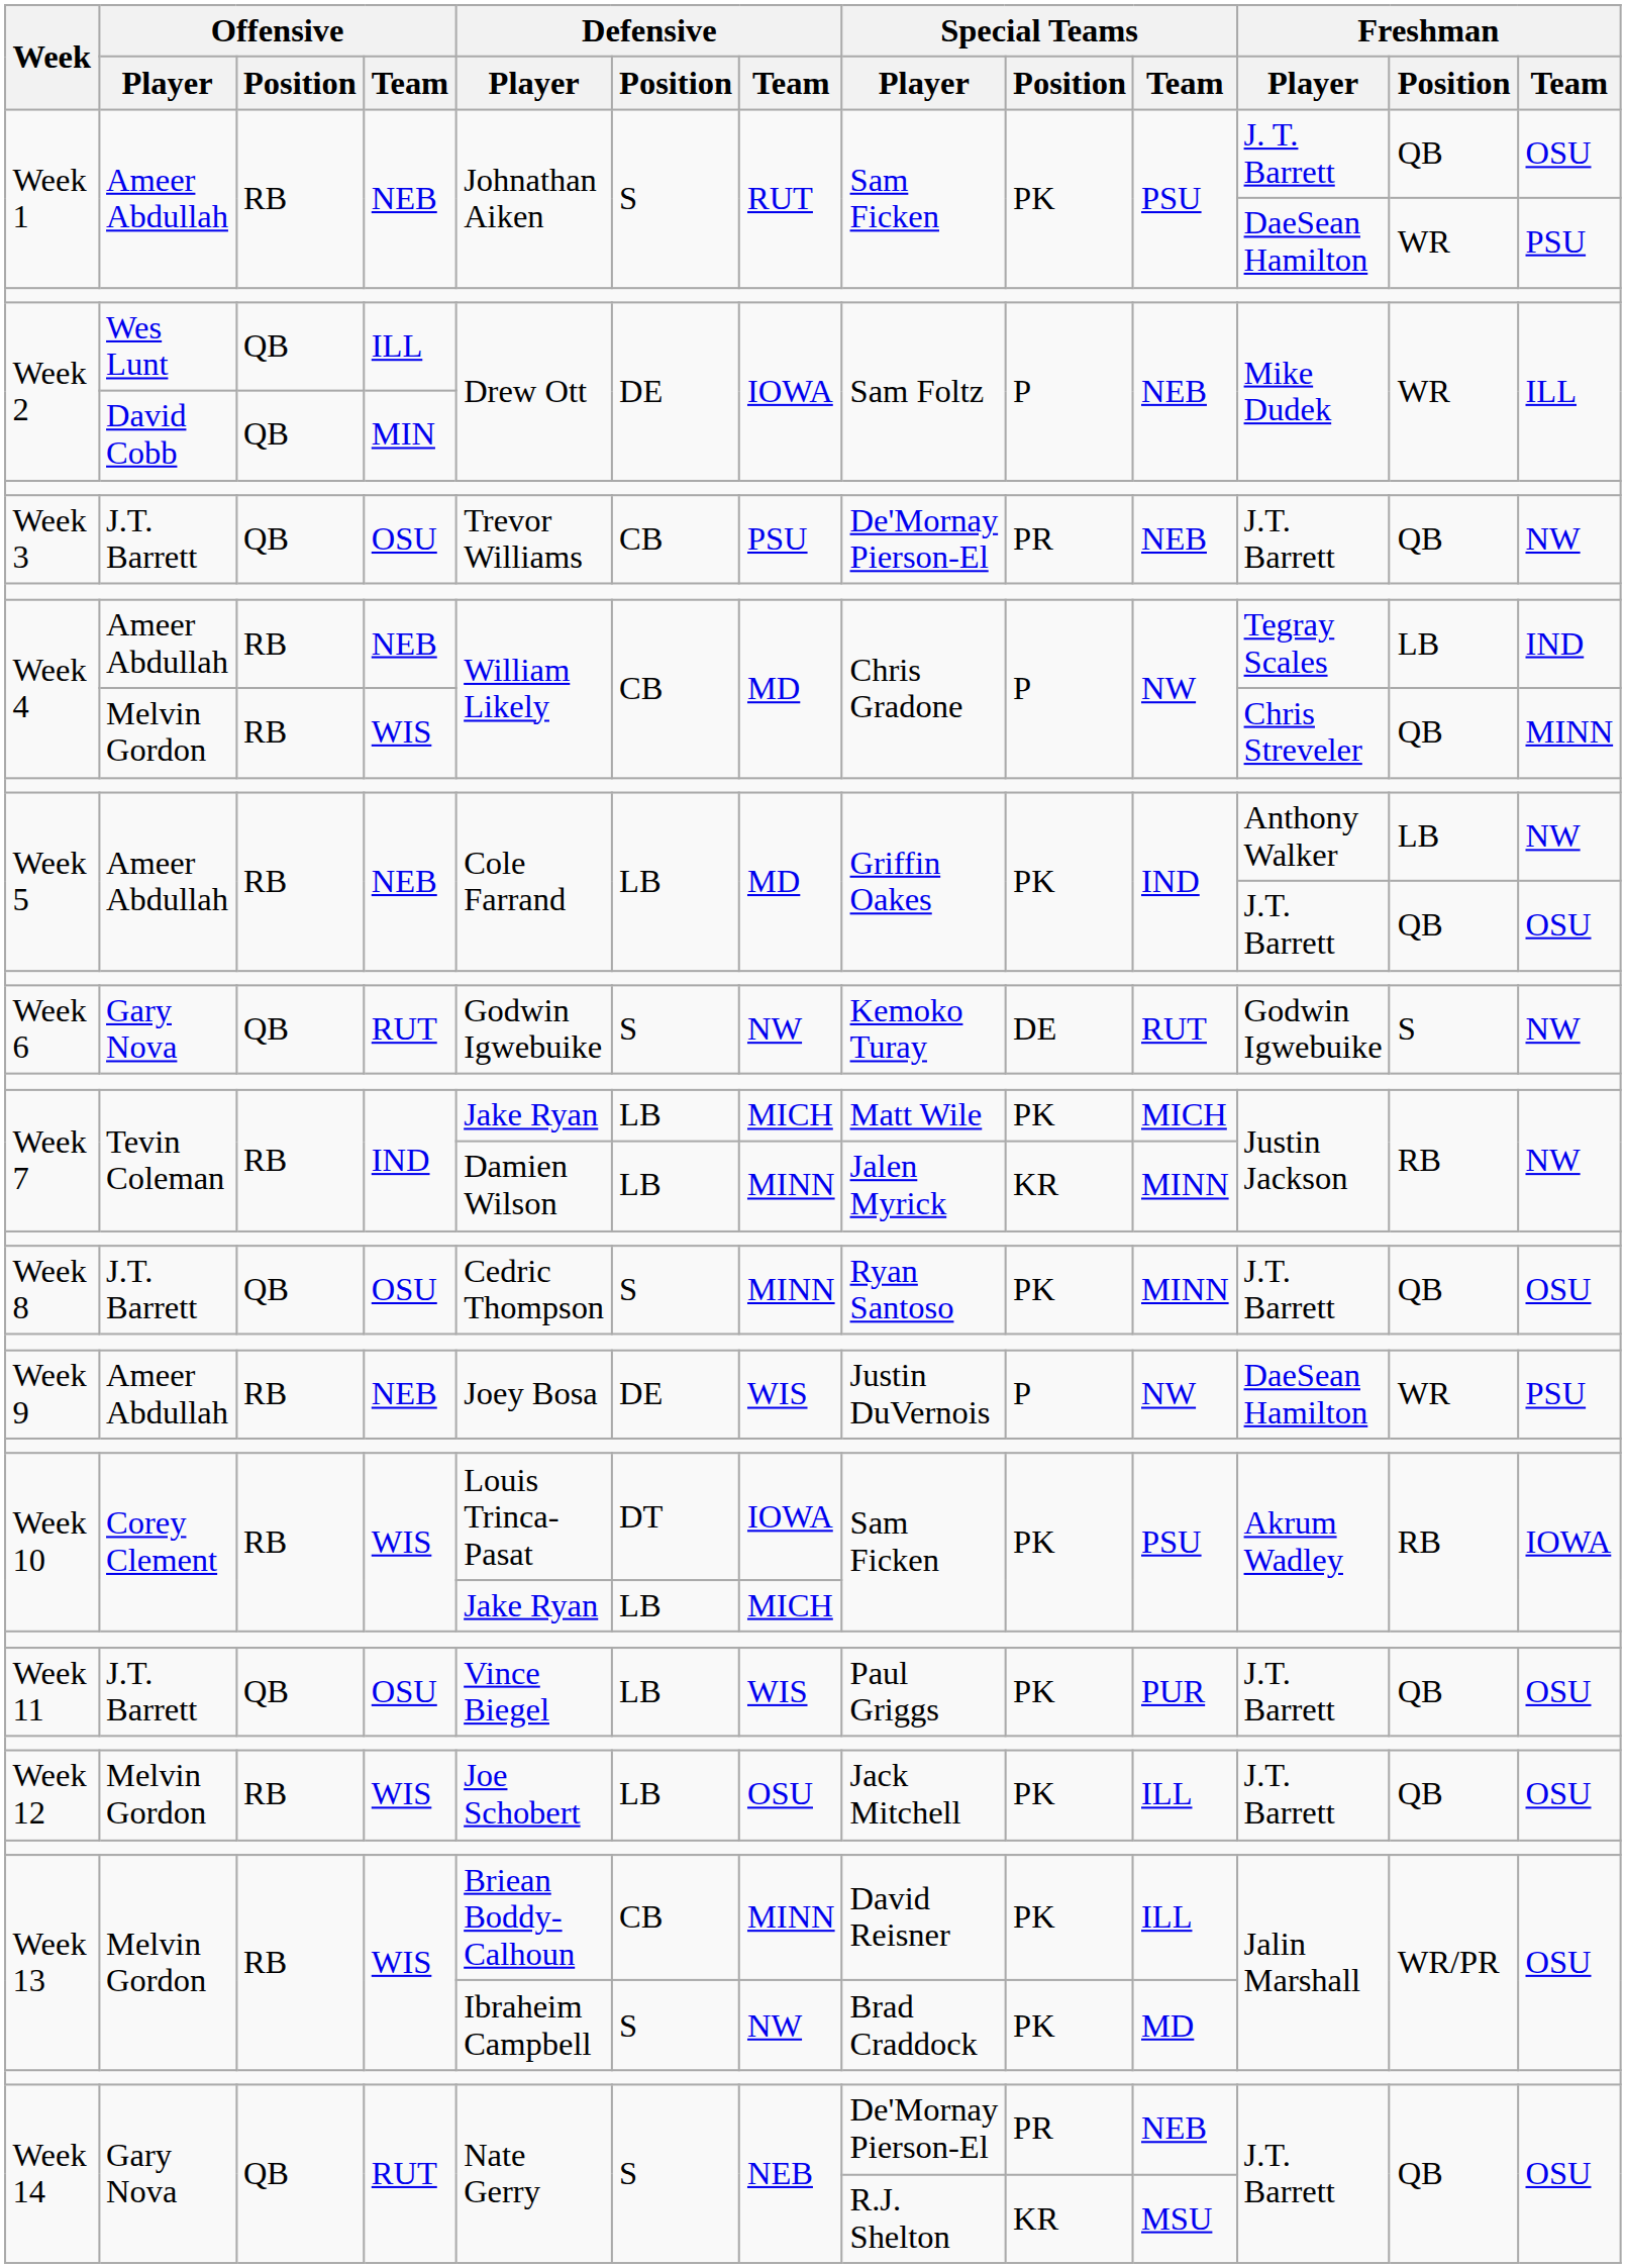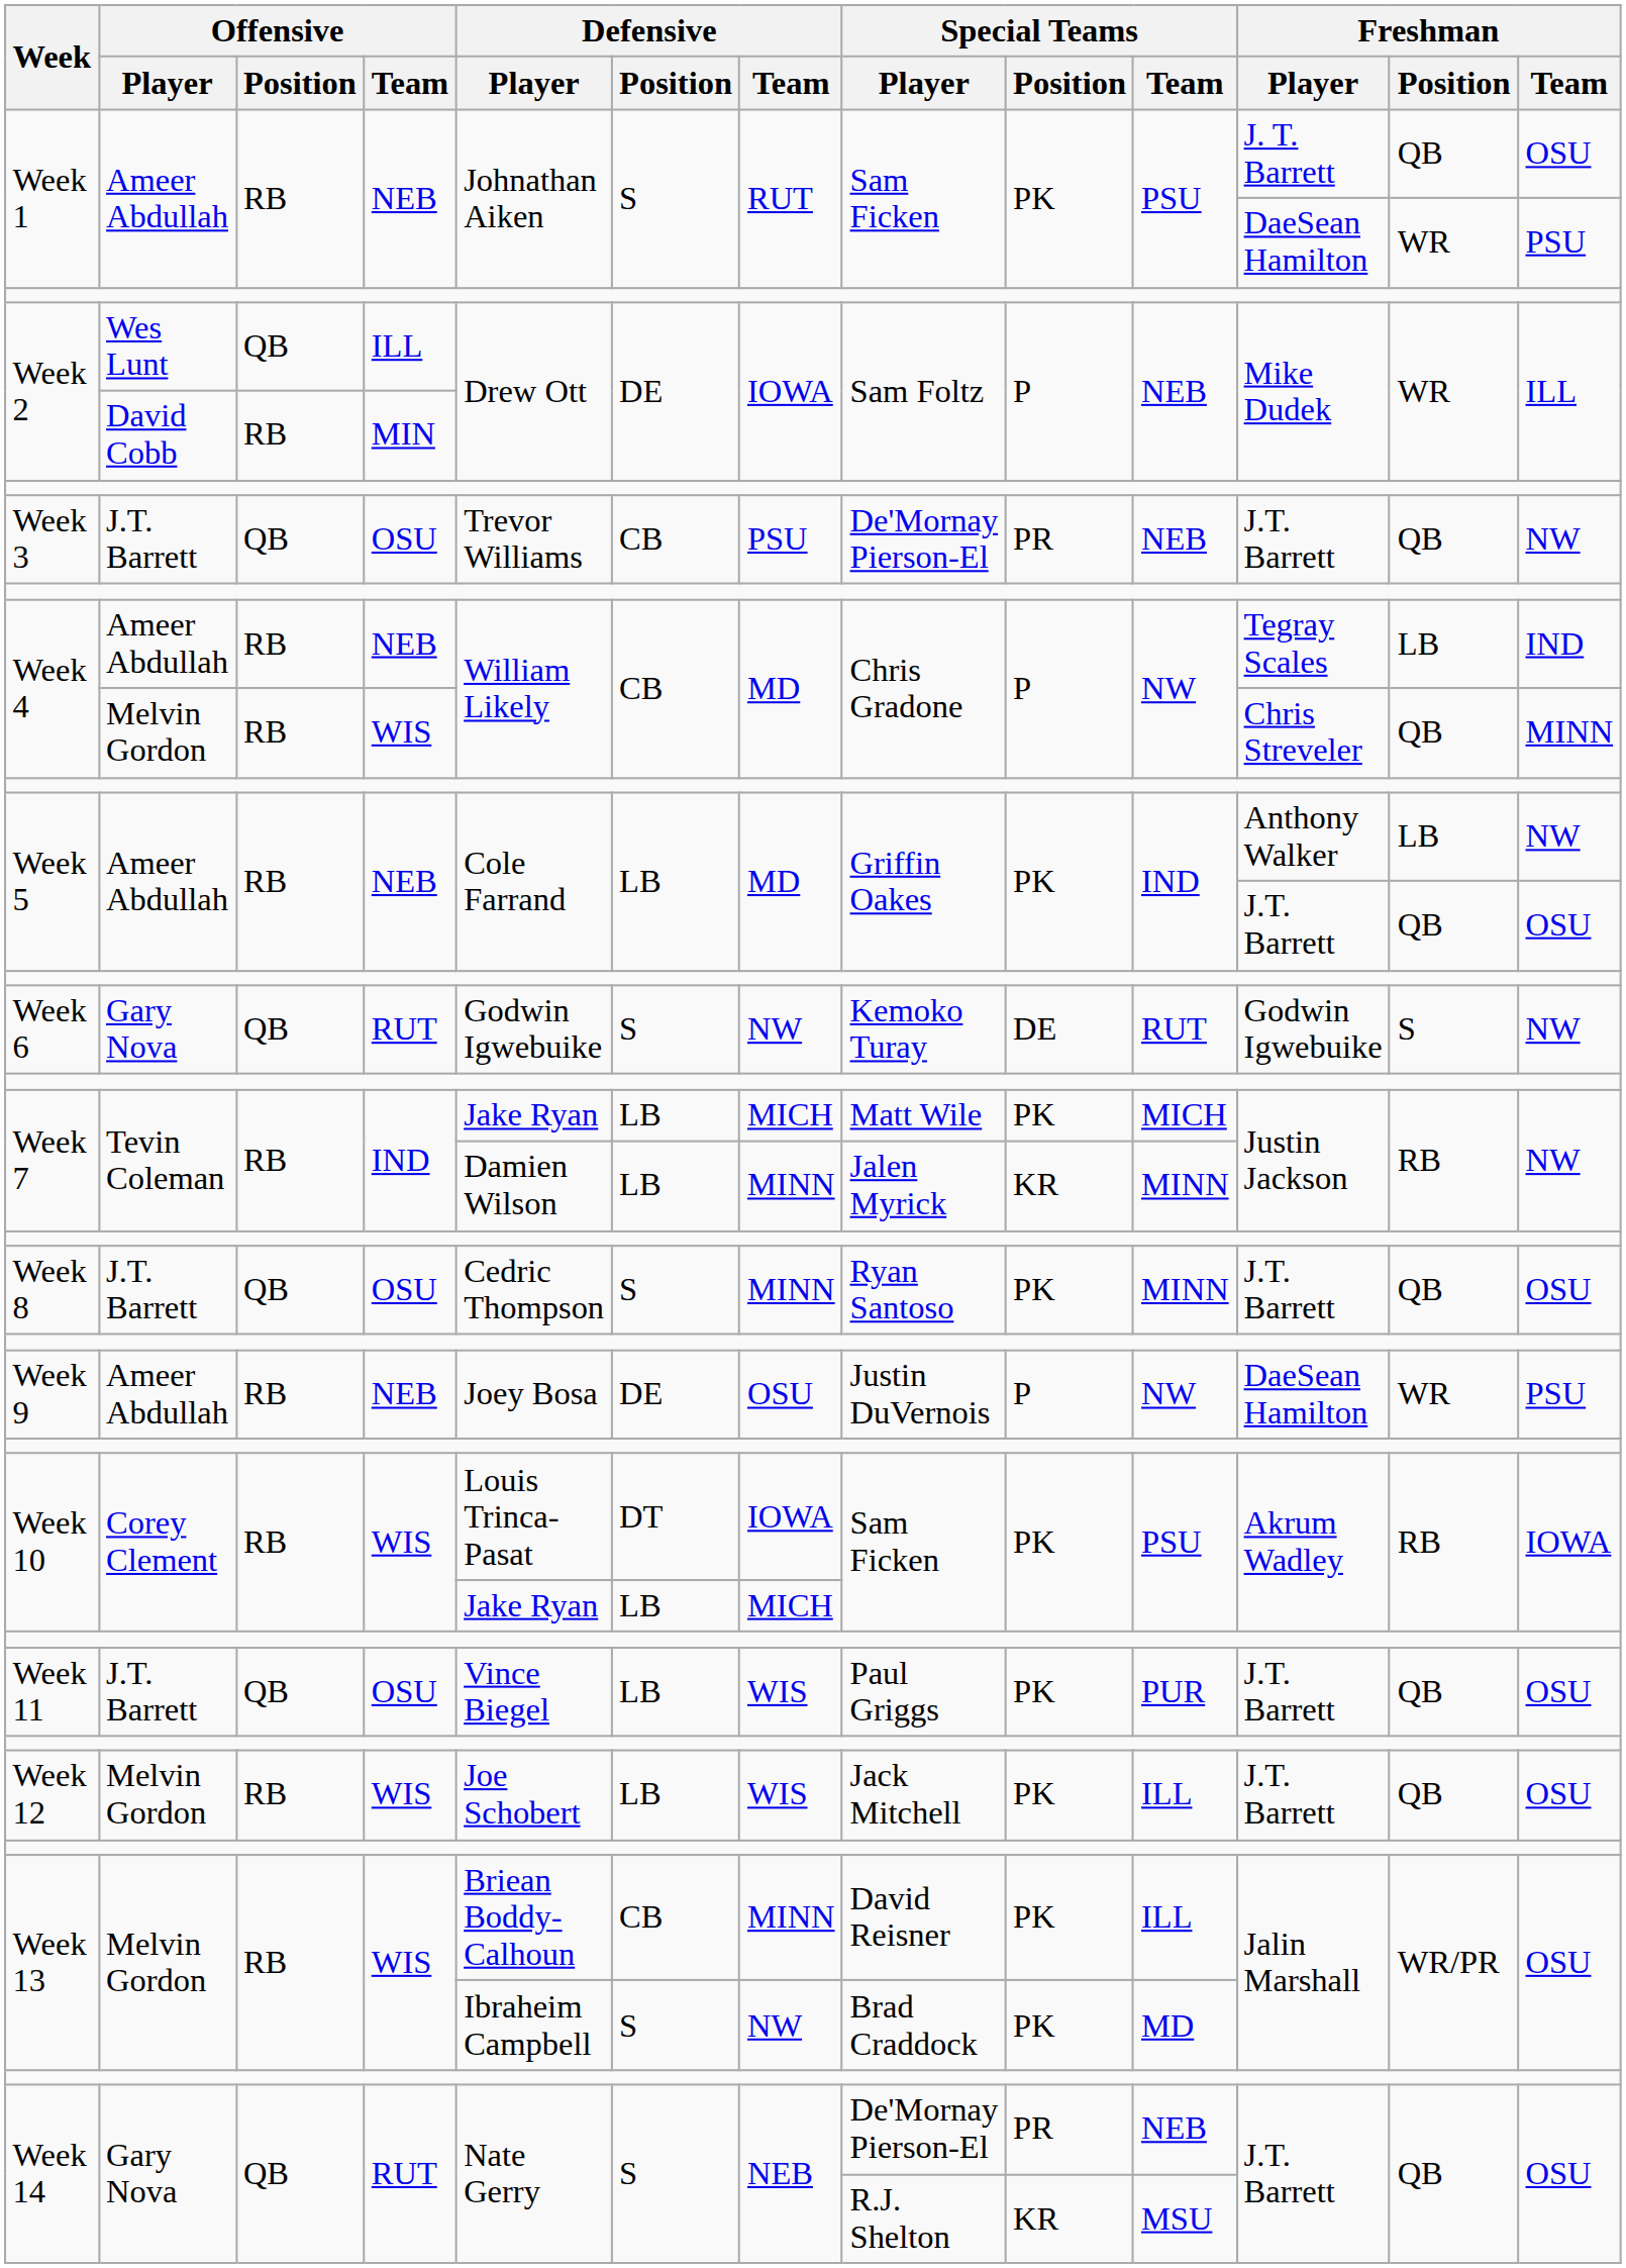 <table class="wikitable">
 <tr>
 <th rowspan="2">Week</th>
 <th colspan="3">Offensive</th>
 <th colspan="3">Defensive</th>
 <th colspan="3">Special Teams</th>
 <th colspan="3">Freshman</th>
 </tr>
 <tr>
 <th>Player</th>
 <th>Position</th>
 <th>Team</th>
 <th>Player</th>
 <th>Position</th>
 <th>Team</th>
 <th>Player</th>
 <th>Position</th>
 <th>Team</th>
 <th>Player</th>
 <th>Position</th>
 <th>Team</th>
 </tr>
 <tr>
 <td rowspan="2">Week 1</td>
 <td rowspan="2"><a href='#'>Ameer Abdullah</a></td>
 <td rowspan="2">RB</td>
 <td rowspan="2"><a href='#'>NEB</a></td>
 <td rowspan="2">Johnathan Aiken</td>
 <td rowspan="2">S</td>
 <td rowspan="2"><a href='#'>RUT</a></td>
 <td rowspan="2"><a href='#'>Sam Ficken</a></td>
 <td rowspan="2">PK</td>
 <td rowspan="2"><a href='#'>PSU</a></td>
 <td><a href='#'>J. T. Barrett</a></td>
 <td>QB</td>
 <td><a href='#'>OSU</a></td>
 </tr>
 <tr>
 <td><a href='#'>DaeSean Hamilton</a></td>
 <td>WR</td>
 <td><a href='#'>PSU</a></td>
 </tr>
 <tr>
 <td colspan="13"></td>
 </tr>
 <tr>
 <td rowspan="2">Week 2</td>
 <td><a href='#'>Wes Lunt</a></td>
 <td>QB</td>
 <td><a href='#'>ILL</a></td>
 <td rowspan="2">Drew Ott</td>
 <td rowspan="2">DE</td>
 <td rowspan="2"><a href='#'>IOWA</a></td>
 <td rowspan="2">Sam Foltz</td>
 <td rowspan="2">P</td>
 <td rowspan="2"><a href='#'>NEB</a></td>
 <td rowspan="2"><a href='#'>Mike Dudek</a></td>
 <td rowspan="2">WR</td>
 <td rowspan="2"><a href='#'>ILL</a></td>
 </tr>
 <tr>
 <td><a href='#'>David Cobb</a></td>
-<td>QB</td>
+<td>RB</td>
 <td><a href='#'>MIN</a></td>
 </tr>
 <tr>
 <td colspan="13"></td>
 </tr>
 <tr>
 <td>Week 3</td>
 <td>J.T. Barrett</td>
 <td>QB</td>
 <td><a href='#'>OSU</a></td>
 <td>Trevor Williams</td>
 <td>CB</td>
 <td><a href='#'>PSU</a></td>
 <td><a href='#'>De'Mornay Pierson-El</a></td>
 <td>PR</td>
 <td><a href='#'>NEB</a></td>
 <td>J.T. Barrett</td>
 <td>QB</td>
 <td><a href='#'>NW</a></td>
 </tr>
 <tr>
 <td colspan="13"></td>
 </tr>
 <tr>
 <td rowspan="2">Week 4</td>
 <td>Ameer Abdullah</td>
 <td>RB</td>
 <td><a href='#'>NEB</a></td>
 <td rowspan="2"><a href='#'>William Likely</a></td>
 <td rowspan="2">CB</td>
 <td rowspan="2"><a href='#'>MD</a></td>
 <td rowspan="2">Chris Gradone</td>
 <td rowspan="2">P</td>
 <td rowspan="2"><a href='#'>NW</a></td>
 <td><a href='#'>Tegray Scales</a></td>
 <td>LB</td>
 <td><a href='#'>IND</a></td>
 </tr>
 <tr>
 <td>Melvin Gordon</td>
 <td>RB</td>
 <td><a href='#'>WIS</a></td>
 <td><a href='#'>Chris Streveler</a></td>
 <td>QB</td>
 <td><a href='#'>MINN</a></td>
 </tr>
 <tr>
 <td colspan="13"></td>
 </tr>
 <tr>
 <td rowspan="2">Week 5</td>
 <td rowspan="2">Ameer Abdullah</td>
 <td rowspan="2">RB</td>
 <td rowspan="2"><a href='#'>NEB</a></td>
 <td rowspan="2">Cole Farrand</td>
 <td rowspan="2">LB</td>
 <td rowspan="2"><a href='#'>MD</a></td>
 <td rowspan="2"><a href='#'>Griffin Oakes</a></td>
 <td rowspan="2">PK</td>
 <td rowspan="2"><a href='#'>IND</a></td>
 <td>Anthony Walker</td>
 <td>LB</td>
 <td><a href='#'>NW</a></td>
 </tr>
 <tr>
 <td>J.T. Barrett</td>
 <td>QB</td>
 <td><a href='#'>OSU</a></td>
 </tr>
 <tr>
 <td colspan="13"></td>
 </tr>
 <tr>
 <td>Week 6</td>
 <td><a href='#'>Gary Nova</a></td>
 <td>QB</td>
 <td><a href='#'>RUT</a></td>
 <td>Godwin Igwebuike</td>
 <td>S</td>
 <td><a href='#'>NW</a></td>
 <td><a href='#'>Kemoko Turay</a></td>
 <td>DE</td>
 <td><a href='#'>RUT</a></td>
 <td>Godwin Igwebuike</td>
 <td>S</td>
 <td><a href='#'>NW</a></td>
 </tr>
 <tr>
 <td colspan="13"></td>
 </tr>
 <tr>
 <td rowspan="2">Week 7</td>
 <td rowspan="2">Tevin Coleman</td>
 <td rowspan="2">RB</td>
 <td rowspan="2"><a href='#'>IND</a></td>
 <td><a href='#'>Jake Ryan</a></td>
 <td>LB</td>
 <td><a href='#'>MICH</a></td>
 <td><a href='#'>Matt Wile</a></td>
 <td>PK</td>
 <td><a href='#'>MICH</a></td>
 <td rowspan="2">Justin Jackson</td>
 <td rowspan="2">RB</td>
 <td rowspan="2"><a href='#'>NW</a></td>
 </tr>
 <tr>
 <td>Damien Wilson</td>
 <td>LB</td>
 <td><a href='#'>MINN</a></td>
 <td><a href='#'>Jalen Myrick</a></td>
 <td>KR</td>
 <td><a href='#'>MINN</a></td>
 </tr>
 <tr>
 <td colspan="13"></td>
 </tr>
 <tr>
 <td>Week 8</td>
 <td>J.T. Barrett</td>
 <td>QB</td>
 <td><a href='#'>OSU</a></td>
 <td>Cedric Thompson</td>
 <td>S</td>
 <td><a href='#'>MINN</a></td>
 <td><a href='#'>Ryan Santoso</a></td>
 <td>PK</td>
 <td><a href='#'>MINN</a></td>
 <td>J.T. Barrett</td>
 <td>QB</td>
 <td><a href='#'>OSU</a></td>
 </tr>
 <tr>
 <td colspan="13"></td>
 </tr>
 <tr>
 <td>Week 9</td>
 <td>Ameer Abdullah</td>
 <td>RB</td>
 <td><a href='#'>NEB</a></td>
 <td>Joey Bosa</td>
 <td>DE</td>
-<td><a href='#'>WIS</a></td>
+<td><a href='#'>OSU</a></td>
 <td>Justin DuVernois</td>
 <td>P</td>
 <td><a href='#'>NW</a></td>
 <td><a href='#'>DaeSean Hamilton</a></td>
 <td>WR</td>
 <td><a href='#'>PSU</a></td>
 </tr>
 <tr>
 <td colspan="13"></td>
 </tr>
 <tr>
 <td rowspan="2">Week 10</td>
 <td rowspan="2"><a href='#'>Corey Clement</a></td>
 <td rowspan="2">RB</td>
 <td rowspan="2"><a href='#'>WIS</a></td>
 <td>Louis Trinca-Pasat</td>
 <td>DT</td>
 <td><a href='#'>IOWA</a></td>
 <td rowspan="2">Sam Ficken</td>
 <td rowspan="2">PK</td>
 <td rowspan="2"><a href='#'>PSU</a></td>
 <td rowspan="2"><a href='#'>Akrum Wadley</a></td>
 <td rowspan="2">RB</td>
 <td rowspan="2"><a href='#'>IOWA</a></td>
 </tr>
 <tr>
 <td><a href='#'>Jake Ryan</a></td>
 <td>LB</td>
 <td><a href='#'>MICH</a></td>
 </tr>
 <tr>
 <td colspan="13"></td>
 </tr>
 <tr>
 <td>Week 11</td>
 <td>J.T. Barrett</td>
 <td>QB</td>
 <td><a href='#'>OSU</a></td>
 <td><a href='#'>Vince Biegel</a></td>
 <td>LB</td>
 <td><a href='#'>WIS</a></td>
 <td>Paul Griggs</td>
 <td>PK</td>
 <td><a href='#'>PUR</a></td>
 <td>J.T. Barrett</td>
 <td>QB</td>
 <td><a href='#'>OSU</a></td>
 </tr>
 <tr>
 <td colspan="13"></td>
 </tr>
 <tr>
 <td>Week 12</td>
 <td>Melvin Gordon</td>
 <td>RB</td>
 <td><a href='#'>WIS</a></td>
 <td><a href='#'>Joe Schobert</a></td>
 <td>LB</td>
-<td><a href='#'>OSU</a></td>
+<td><a href='#'>WIS</a></td>
 <td>Jack Mitchell</td>
 <td>PK</td>
 <td><a href='#'>ILL</a></td>
 <td>J.T. Barrett</td>
 <td>QB</td>
 <td><a href='#'>OSU</a></td>
 </tr>
 <tr>
 <td colspan="13"></td>
 </tr>
 <tr>
 <td rowspan="2">Week 13</td>
 <td rowspan="2">Melvin Gordon</td>
 <td rowspan="2">RB</td>
 <td rowspan="2"><a href='#'>WIS</a></td>
 <td><a href='#'>Briean Boddy-Calhoun</a></td>
 <td>CB</td>
 <td><a href='#'>MINN</a></td>
 <td>David Reisner</td>
 <td>PK</td>
 <td><a href='#'>ILL</a></td>
 <td rowspan="2">Jalin Marshall</td>
 <td rowspan="2">WR/PR</td>
 <td rowspan="2"><a href='#'>OSU</a></td>
 </tr>
 <tr>
 <td>Ibraheim Campbell</td>
 <td>S</td>
 <td><a href='#'>NW</a></td>
 <td>Brad Craddock</td>
 <td>PK</td>
 <td><a href='#'>MD</a></td>
 </tr>
 <tr>
 <td colspan="13"></td>
 </tr>
 <tr>
 <td rowspan="2">Week 14</td>
 <td rowspan="2">Gary Nova</td>
 <td rowspan="2">QB</td>
 <td rowspan="2"><a href='#'>RUT</a></td>
 <td rowspan="2">Nate Gerry</td>
 <td rowspan="2">S</td>
 <td rowspan="2"><a href='#'>NEB</a></td>
 <td>De'Mornay Pierson-El</td>
 <td>PR</td>
 <td><a href='#'>NEB</a></td>
 <td rowspan="2">J.T. Barrett</td>
 <td rowspan="2">QB</td>
 <td rowspan="2"><a href='#'>OSU</a></td>
 </tr>
 <tr>
 <td>R.J. Shelton</td>
 <td>KR</td>
 <td><a href='#'>MSU</a></td>
 </tr>
 </table>
